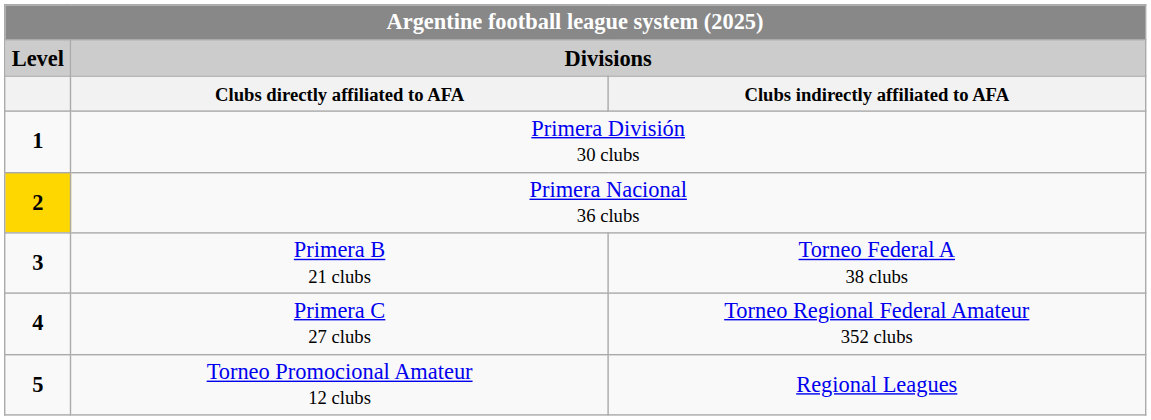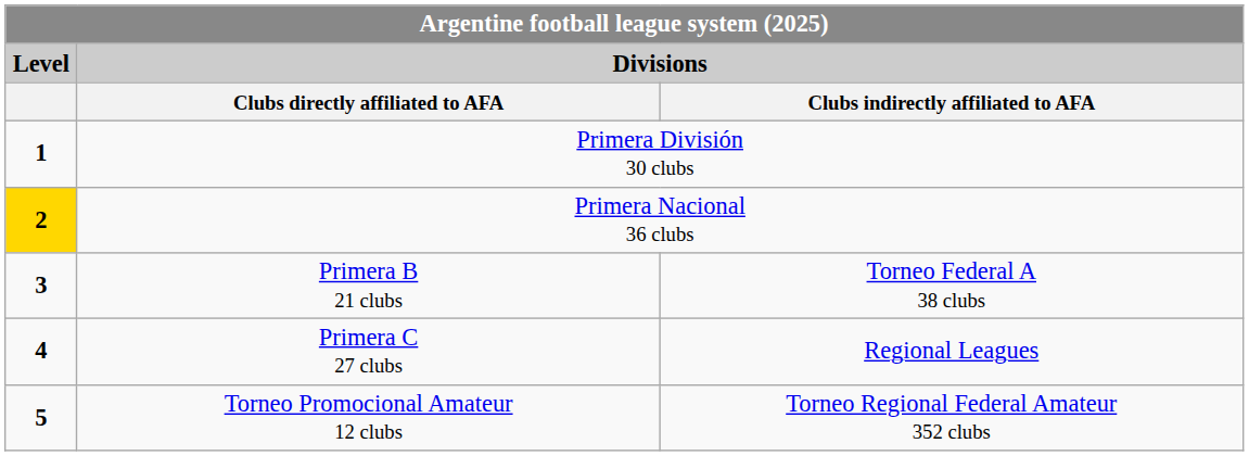 <table class="wikitable sortable" style="text-align:center" width= px>
 <tr>
 <td colspan="3" style="background:#888888; color:#ffffff"><strong>Argentine football league system (2025)</strong></td>
 </tr>
 <tr>
 <th style="background:#cccccc; color:#000000" width=40px>Level</th>
 <th colspan="2" style="background:#cccccc; color:#000000" width=760px>Divisions</th>
 </tr>
 <tr>
 <th></th>
 <th><small>Clubs directly affiliated to AFA</small></th>
 <th><small>Clubs indirectly affiliated to AFA</small></th>
 </tr>
 <tr>
 <td><strong>1</strong></td>
 <td colspan=2><a href='#'>Primera División</a><br><small>30 clubs</small></td>
 </tr>
 <tr>
 <td style="background: gold;"><strong>2</strong></td>
 <td colspan=2><a href='#'>Primera Nacional</a><br><small>36 clubs</small></td>
 </tr>
 <tr>
 <td><strong>3</strong></td>
 <td width="250px"><a href='#'>Primera B</a><br><small>21 clubs</small></td>
 <td width="250px"><a href='#'>Torneo Federal A</a><br><small>38 clubs</small></td>
 </tr>
 <tr>
 <td><strong>4</strong></td>
 <td width="250px"><a href='#'>Primera C</a><br><small>27 clubs</small></td>
-<td width="250px"><a href='#'>Torneo Regional Federal Amateur</a><br><small>352 clubs</small></td>
+<td width="250px"><a href='#'>Regional Leagues</a></td>
 </tr>
 <tr>
 <td><strong>5</strong></td>
 <td width="250px"><a href='#'>Torneo Promocional Amateur</a><br><small>12 clubs</small></td>
-<td width="250px"><a href='#'>Regional Leagues</a></td>
+<td width="250px"><a href='#'>Torneo Regional Federal Amateur</a><br><small>352 clubs</small></td>
 </tr>
 </table>
